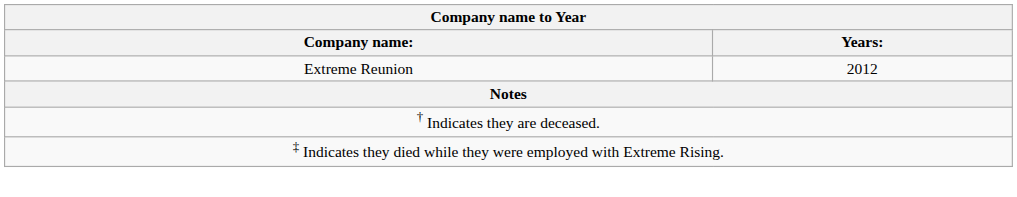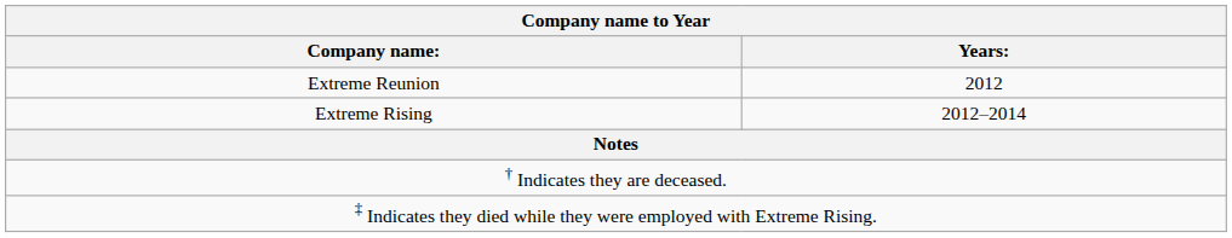 <table class="wikitable" width="70%" style="font-size:85%; text-align:center;">
 <tr>
 <th colspan="2">Company name to Year</th>
 </tr>
 <tr>
 <th>Company name:</th>
 <th>Years:</th>
 </tr>
 <tr>
 <td>Extreme Reunion</td>
 <td>2012</td>
 </tr>
 <tr>
+<td>Extreme Rising</td>
+<td>2012–2014</td>
+</tr>
+<tr>
 <th colspan="2">Notes</th>
 </tr>
 <tr>
 <td colspan="2"><sup>†</sup> Indicates they are deceased.</td>
 </tr>
 <tr>
 <td colspan="2"><sup>‡</sup> Indicates they died while they were employed with Extreme Rising.</td>
 </tr>
 </table>
